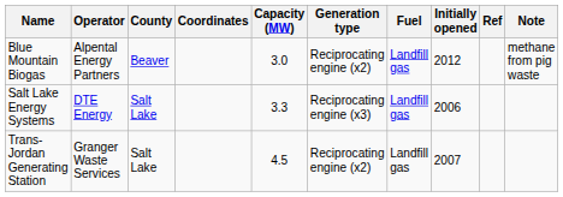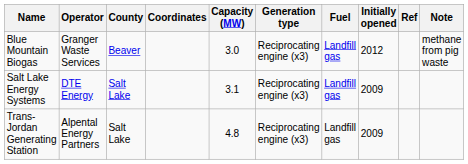 <table class="wikitable sortable">
 <tr>
 <th>Name</th>
 <th>Operator</th>
 <th>County</th>
 <th>Coordinates</th>
 <th>Capacity<br>(<a href='#'>MW</a>)</th>
 <th>Generation<br>type</th>
 <th>Fuel</th>
 <th>Initially<br>opened</th>
 <th>Ref</th>
 <th>Note</th>
 </tr>
 <tr>
 <td>Blue Mountain Biogas</td>
-<td>Alpental Energy Partners</td>
+<td>Granger Waste Services</td>
 <td><a href='#'>Beaver</a></td>
 <td></td>
 <td align=center>3.0</td>
-<td>Reciprocating engine (x2)</td>
+<td>Reciprocating engine (x3)</td>
 <td><a href='#'>Landfill gas</a></td>
 <td>2012</td>
 <td></td>
 <td>methane from pig waste</td>
 </tr>
 <tr>
 <td>Salt Lake Energy Systems</td>
 <td><a href='#'>DTE Energy</a></td>
 <td><a href='#'>Salt Lake</a></td>
 <td></td>
-<td align=center>3.3</td>
+<td align=center>3.1</td>
 <td>Reciprocating engine (x3)</td>
 <td><a href='#'>Landfill gas</a></td>
-<td>2006</td>
+<td>2009</td>
 <td></td>
 <td></td>
 </tr>
 <tr>
 <td>Trans-Jordan Generating Station</td>
-<td>Granger Waste Services</td>
+<td>Alpental Energy Partners</td>
 <td>Salt Lake</td>
 <td></td>
-<td align=center>4.5</td>
-<td>Reciprocating engine (x2)</td>
+<td align=center>4.8</td>
+<td>Reciprocating engine (x3)</td>
 <td>Landfill gas</td>
-<td>2007</td>
+<td>2009</td>
 <td></td>
 <td></td>
 </tr>
 </table>
